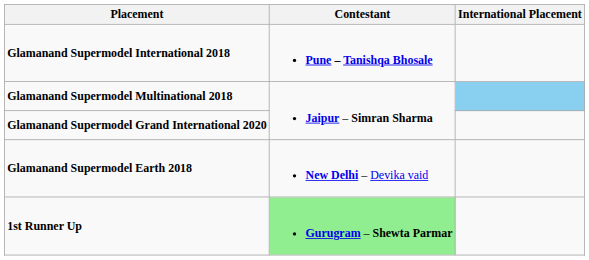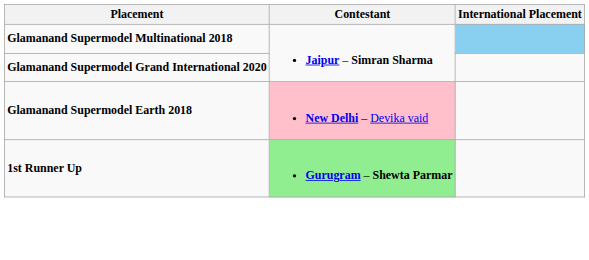 <table class="wikitable sortable" style="font-size: 90%;">
 <tr>
 <th>Placement</th>
 <th>Contestant</th>
 <th>International Placement</th>
-</tr>
-<tr>
-<td><strong>Glamanand Supermodel International 2018</strong></td>
-<td><br><ul><li><strong><a href='#'>Pune</a> – <a href='#'>Tanishqa Bhosale</a></strong></li></ul></td>
-<td></td>
 </tr>
 <tr>
 <td><strong>Glamanand Supermodel Multinational 2018</strong></td>
 <td rowspan="2"><br><ul><li><strong><a href='#'>Jaipur</a></strong> – <strong>Simran Sharma</strong></li></ul></td>
 <td style="background:#89CFF0;"></td>
 </tr>
 <tr>
 <td><strong>Glamanand Supermodel Grand International 2020</strong></td>
 <td></td>
 </tr>
 <tr>
 <td><strong>Glamanand Supermodel Earth 2018</strong></td>
-<td><br><ul><li><strong><a href='#'>New Delhi</a></strong> – <a href='#'>Devika vaid</a></li></ul></td>
+<td style="background: pink;"><br><ul><li><strong><a href='#'>New Delhi</a></strong> – <a href='#'>Devika vaid</a></li></ul></td>
 <td></td>
 </tr>
 <tr>
 <td><strong>1st Runner Up</strong></td>
 <td style="background: lightgreen;"><br><ul><li><strong><a href='#'>Gurugram</a></strong> – <strong>Shewta Parmar</strong></li></ul></td>
 </tr>
 </table>
